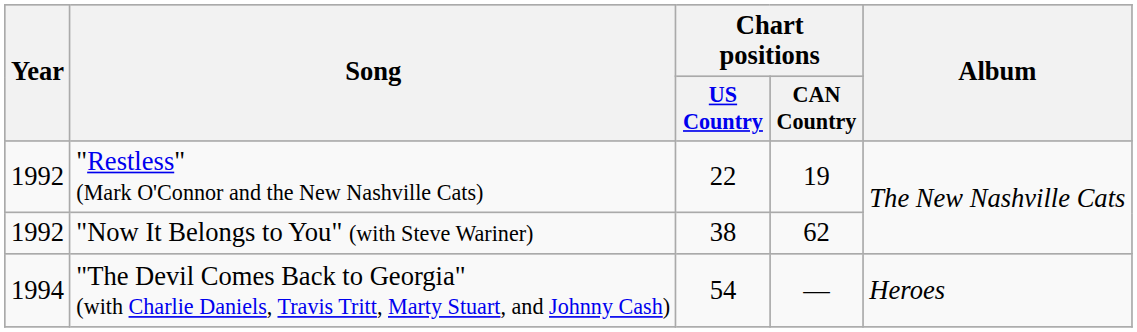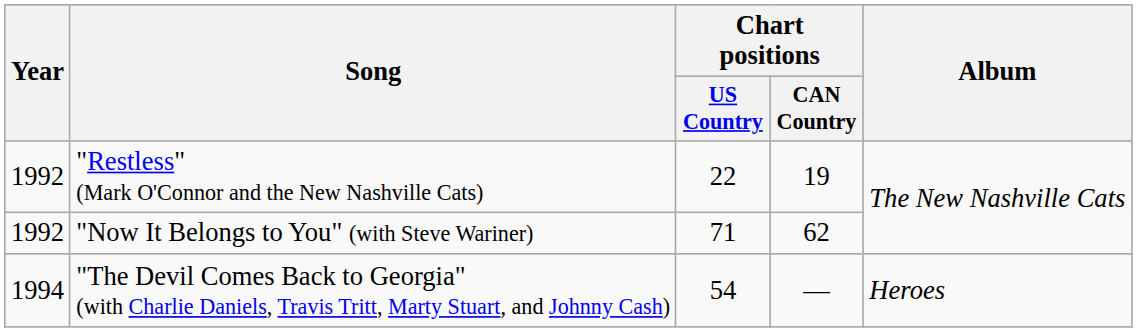 <table class="wikitable">
 <tr>
 <th rowspan="2">Year</th>
 <th rowspan="2">Song</th>
 <th colspan="2">Chart positions</th>
 <th rowspan="2">Album</th>
 </tr>
 <tr style="font-size:smaller;">
 <th style="width:50px;"><a href='#'>US Country</a><br></th>
 <th style="width:50px;">CAN Country</th>
 </tr>
 <tr>
 <td>1992</td>
 <td>"<a href='#'>Restless</a>"<br><small>(Mark O'Connor and the New Nashville Cats)</small></td>
 <td style="text-align:center;">22</td>
 <td style="text-align:center;">19</td>
 <td rowspan="2"><em>The New Nashville Cats</em></td>
 </tr>
 <tr>
 <td>1992</td>
 <td>"Now It Belongs to You" <small>(with Steve Wariner)</small></td>
-<td style="text-align:center;">38</td>
+<td style="text-align:center;">71</td>
 <td style="text-align:center;">62</td>
 </tr>
 <tr>
 <td>1994</td>
 <td>"The Devil Comes Back to Georgia"<br><small>(with <a href='#'>Charlie Daniels</a>, <a href='#'>Travis Tritt</a>, <a href='#'>Marty Stuart</a>, and <a href='#'>Johnny Cash</a>)</small></td>
 <td style="text-align:center;">54</td>
 <td style="text-align:center;">—</td>
 <td><em>Heroes</em></td>
 </tr>
 </table>
